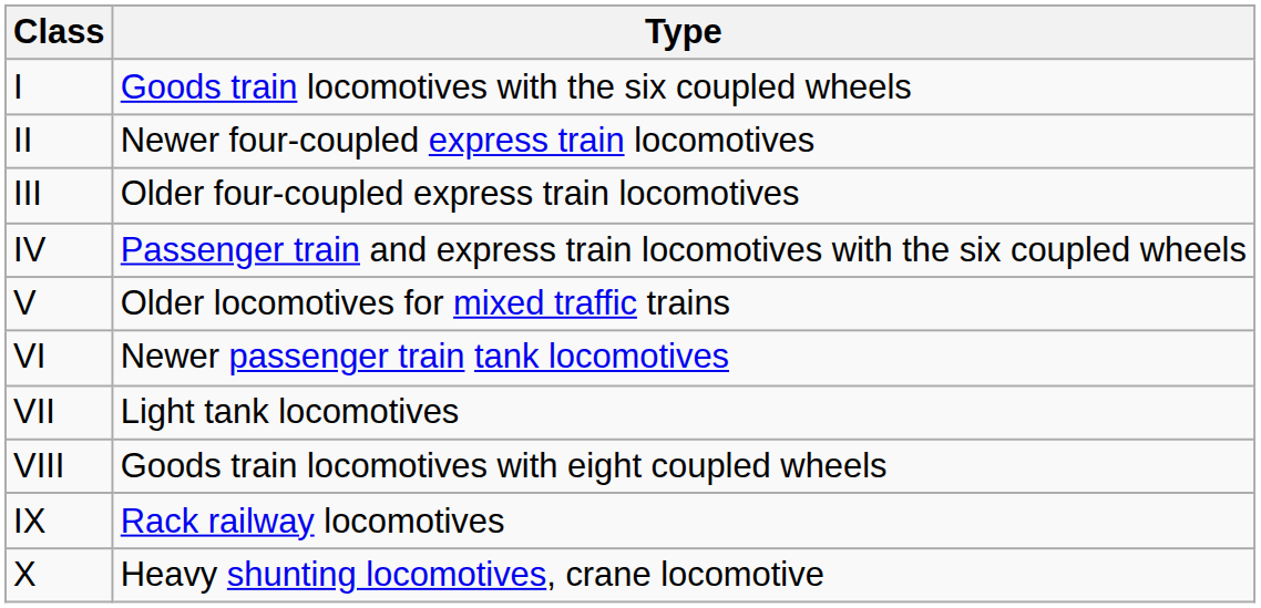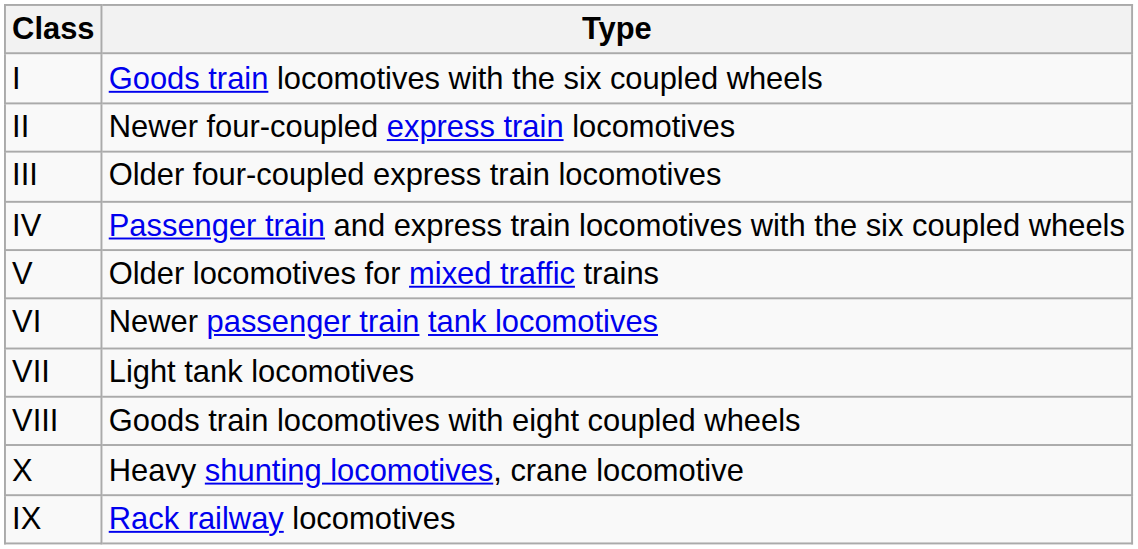 <table class="wikitable float-left">
 <tr>
 <th>Class</th>
 <th>Type</th>
 </tr>
 <tr>
 <td>I</td>
 <td><a href='#'>Goods train</a> locomotives with the six coupled wheels</td>
 </tr>
 <tr>
 <td>II</td>
 <td>Newer four-coupled <a href='#'>express train</a> locomotives</td>
 </tr>
 <tr>
 <td>III</td>
 <td>Older four-coupled express train locomotives</td>
 </tr>
 <tr>
 <td>IV</td>
 <td><a href='#'>Passenger train</a> and express train locomotives with the six coupled wheels</td>
 </tr>
 <tr>
 <td>V</td>
 <td>Older locomotives for <a href='#'>mixed traffic</a> trains</td>
 </tr>
 <tr>
 <td>VI</td>
 <td>Newer <a href='#'>passenger train</a> <a href='#'>tank locomotives</a></td>
 </tr>
 <tr>
 <td>VII</td>
 <td>Light tank locomotives</td>
 </tr>
 <tr>
 <td>VIII</td>
 <td>Goods train locomotives with eight coupled wheels</td>
 </tr>
 <tr>
+<td>X</td>
+<td>Heavy <a href='#'>shunting locomotives</a>, crane locomotive</td>
+</tr>
+<tr>
 <td>IX</td>
 <td><a href='#'>Rack railway</a> locomotives</td>
 </tr>
-<tr>
-<td>X</td>
-<td>Heavy <a href='#'>shunting locomotives</a>, crane locomotive</td>
-</tr>
 </table>
